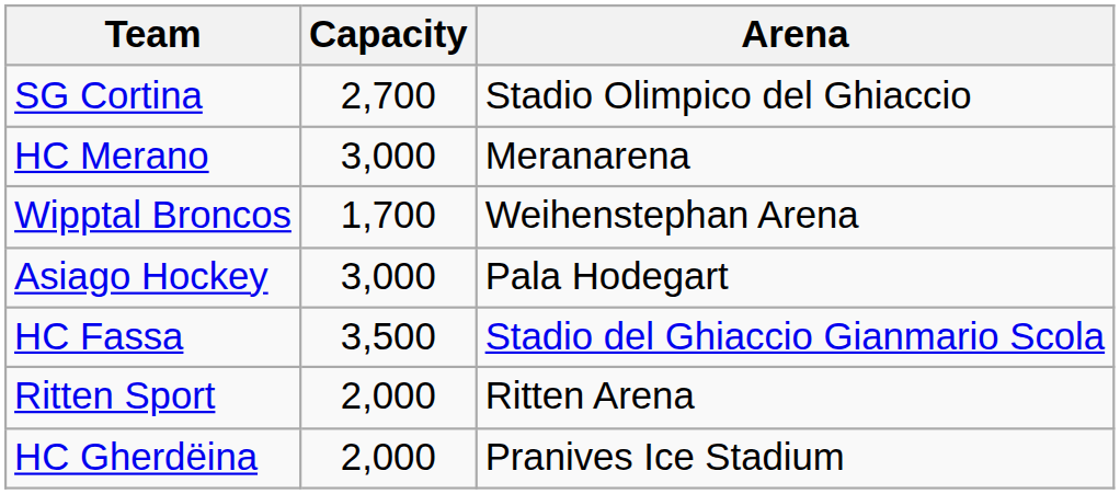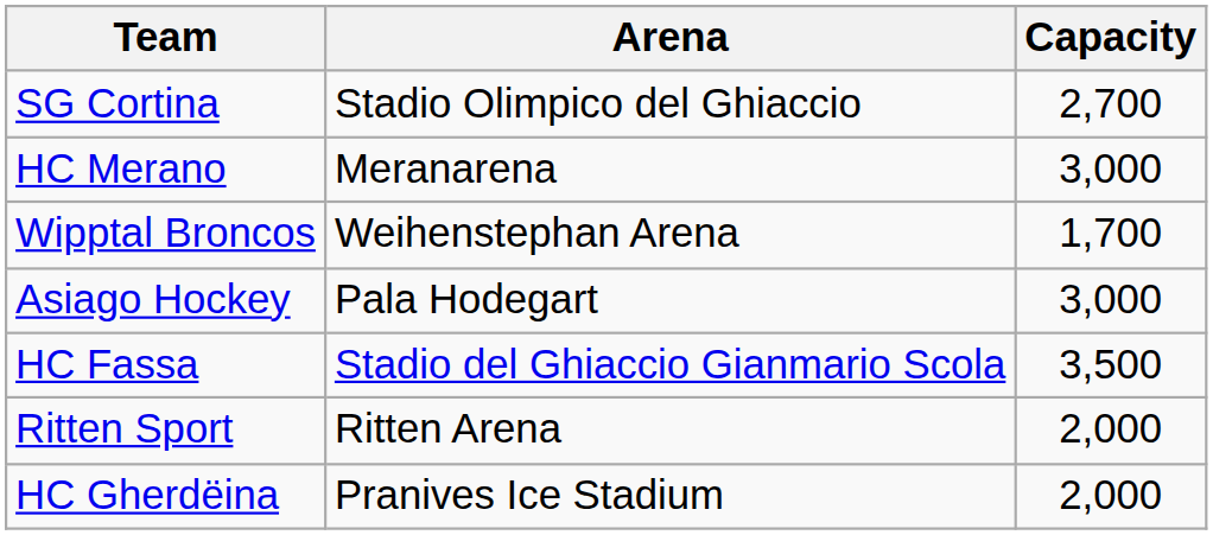 <table class="wikitable">
 <tr>
 <th>Team</th>
+<th>Arena</th>
 <th>Capacity</th>
-<th>Arena</th>
 </tr>
 <tr>
 <td><a href='#'>SG Cortina</a></td>
+<td>Stadio Olimpico del Ghiaccio</td>
 <td style="text-align:center;">2,700</td>
-<td>Stadio Olimpico del Ghiaccio</td>
 </tr>
 <tr>
 <td><a href='#'>HC Merano</a></td>
+<td>Meranarena</td>
 <td style="text-align:center;">3,000</td>
-<td>Meranarena</td>
 </tr>
 <tr>
 <td><a href='#'>Wipptal Broncos</a></td>
+<td>Weihenstephan Arena</td>
 <td style="text-align:center;">1,700</td>
-<td>Weihenstephan Arena</td>
 </tr>
 <tr>
 <td><a href='#'>Asiago Hockey</a></td>
+<td>Pala Hodegart</td>
 <td style="text-align:center;">3,000</td>
-<td>Pala Hodegart</td>
 </tr>
 <tr>
 <td><a href='#'>HC Fassa</a></td>
+<td><a href='#'>Stadio del Ghiaccio Gianmario Scola</a></td>
 <td style="text-align:center;">3,500</td>
-<td><a href='#'>Stadio del Ghiaccio Gianmario Scola</a></td>
 </tr>
 <tr>
 <td><a href='#'>Ritten Sport</a></td>
+<td>Ritten Arena</td>
 <td style="text-align:center;">2,000</td>
-<td>Ritten Arena</td>
 </tr>
 <tr>
 <td><a href='#'>HC Gherdëina</a></td>
+<td>Pranives Ice Stadium</td>
 <td style="text-align:center;">2,000</td>
-<td>Pranives Ice Stadium</td>
 </tr>
 </table>
